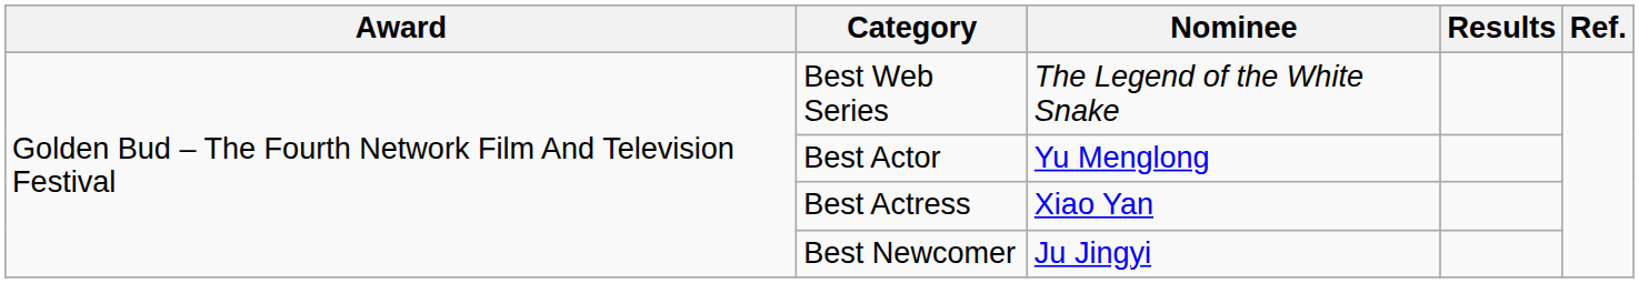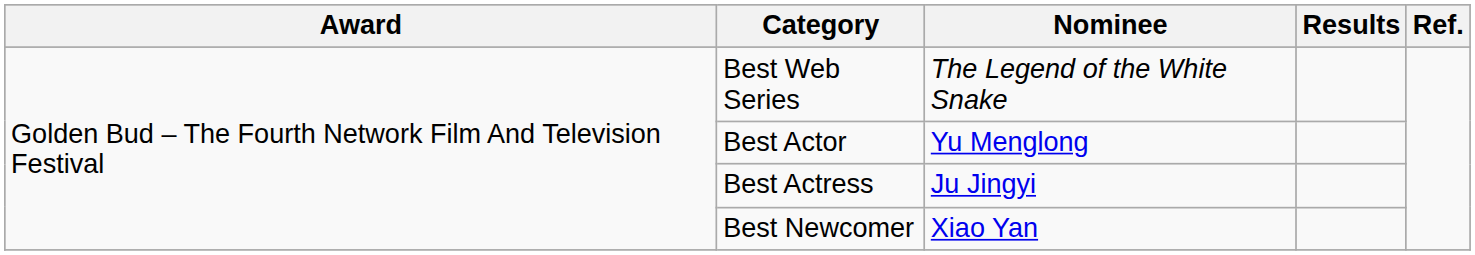 <table class="wikitable">
 <tr>
 <th>Award</th>
 <th>Category</th>
 <th>Nominee</th>
 <th>Results</th>
 <th>Ref.</th>
 </tr>
 <tr>
 <td rowspan=4>Golden Bud – The Fourth Network Film And Television Festival</td>
 <td>Best Web Series</td>
 <td><em>The Legend of the White Snake</em></td>
 <td></td>
 <td rowspan=4></td>
 </tr>
 <tr>
 <td>Best Actor</td>
 <td><a href='#'>Yu Menglong</a></td>
 <td></td>
 </tr>
 <tr>
 <td>Best Actress</td>
-<td><a href='#'>Xiao Yan</a></td>
+<td><a href='#'>Ju Jingyi</a></td>
 <td></td>
 </tr>
 <tr>
 <td>Best Newcomer</td>
-<td><a href='#'>Ju Jingyi</a></td>
+<td><a href='#'>Xiao Yan</a></td>
 <td></td>
 </tr>
 </table>
